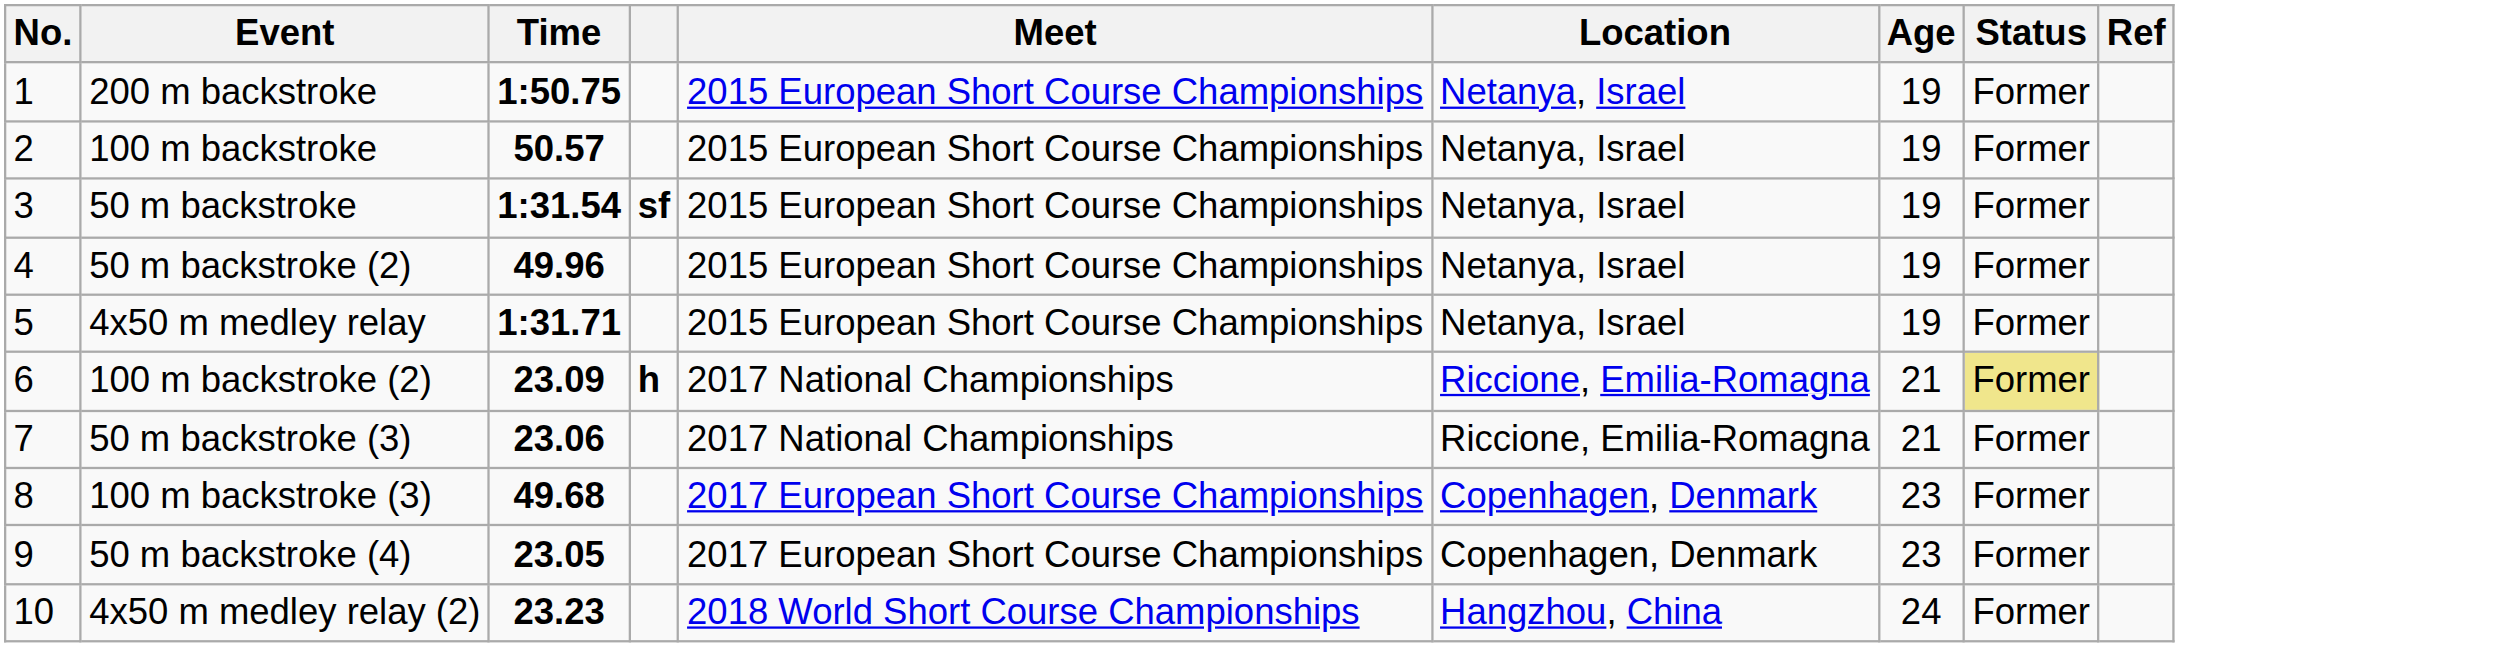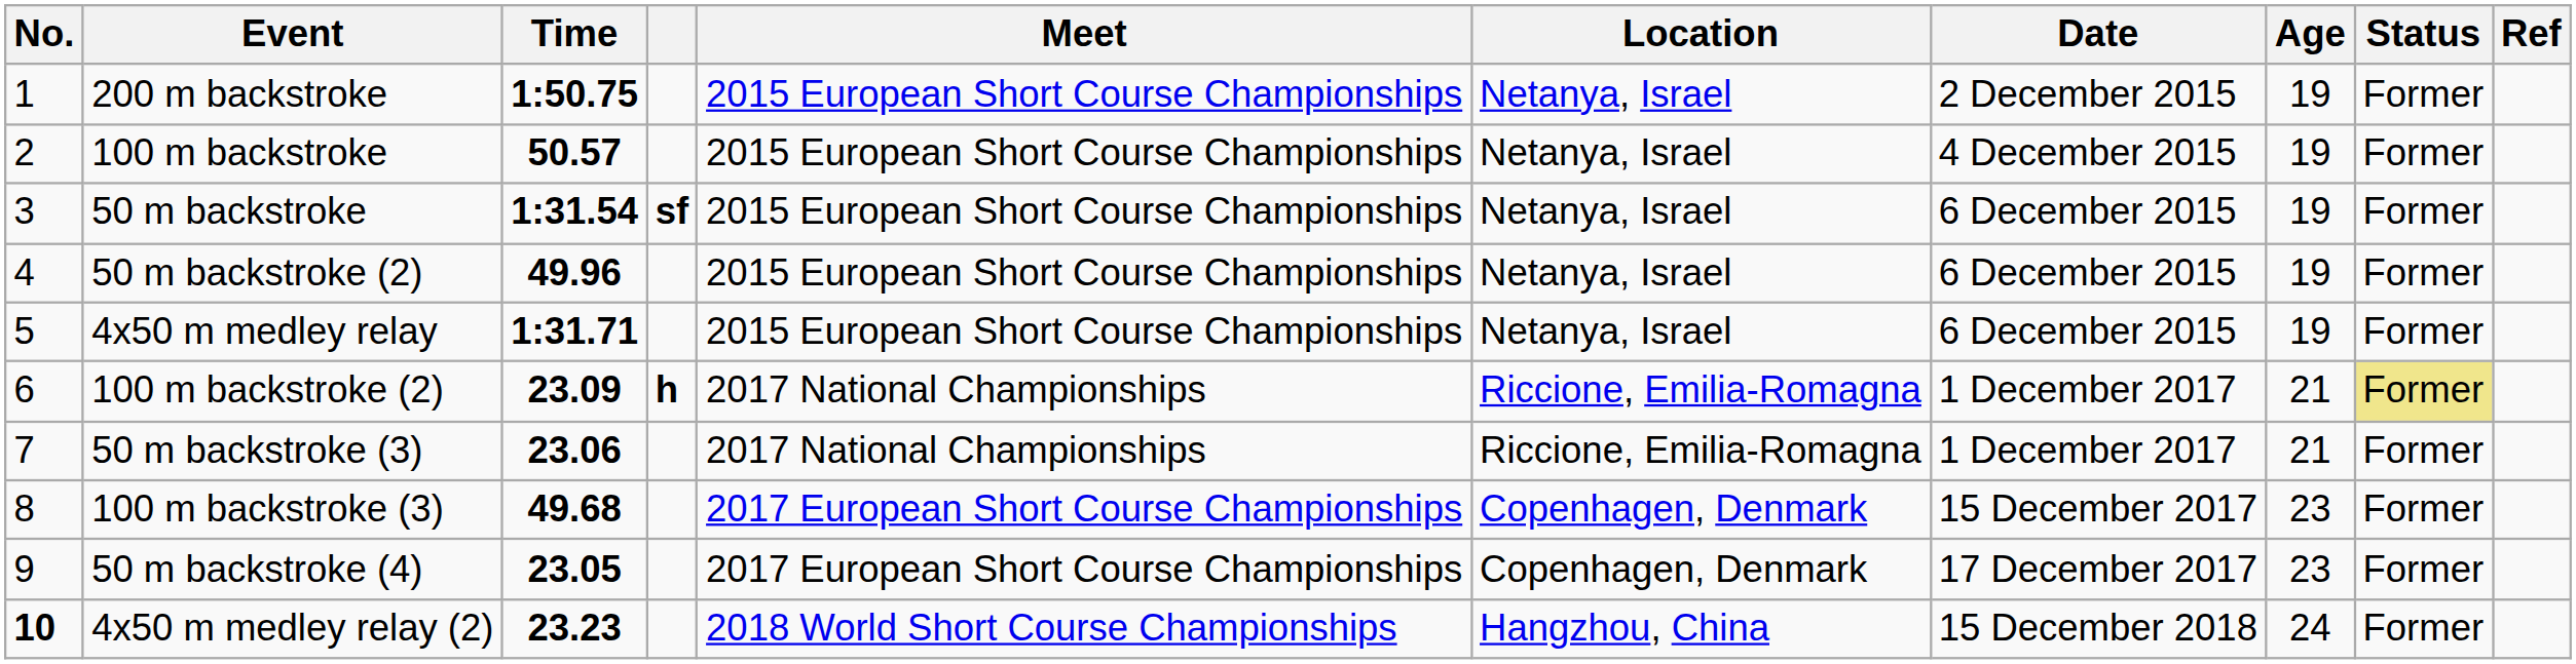 <table class="wikitable sortable">
 <tr>
 <th>No.</th>
 <th>Event</th>
 <th>Time</th>
 <th></th>
 <th>Meet</th>
 <th>Location</th>
+<th>Date</th>
 <th>Age</th>
 <th>Status</th>
 <th>Ref</th>
 </tr>
 <tr>
 <td>1</td>
 <td>200 m backstroke</td>
 <td style="text-align:center;"><strong>1:50.75</strong></td>
 <td></td>
 <td><a href='#'>2015 European Short Course Championships</a></td>
 <td><a href='#'>Netanya</a>, <a href='#'>Israel</a></td>
+<td>2 December 2015</td>
 <td style="text-align:center;">19</td>
 <td style="text-align:center;">Former</td>
 <td style="text-align:center;"></td>
 </tr>
 <tr>
 <td>2</td>
 <td>100 m backstroke</td>
 <td style="text-align:center;"><strong>50.57</strong></td>
 <td></td>
 <td>2015 European Short Course Championships</td>
 <td>Netanya, Israel</td>
+<td>4 December 2015</td>
 <td style="text-align:center;">19</td>
 <td style="text-align:center;">Former</td>
 <td style="text-align:center;"></td>
 </tr>
 <tr>
 <td>3</td>
 <td>50 m backstroke</td>
 <td style="text-align:center;"><strong>1:31.54</strong></td>
 <td><strong>sf</strong></td>
 <td>2015 European Short Course Championships</td>
 <td>Netanya, Israel</td>
+<td>6 December 2015</td>
 <td style="text-align:center;">19</td>
 <td style="text-align:center;">Former</td>
 <td style="text-align:center;"></td>
 </tr>
 <tr>
 <td>4</td>
 <td>50 m backstroke (2)</td>
 <td style="text-align:center;"><strong>49.96</strong></td>
 <td></td>
 <td>2015 European Short Course Championships</td>
 <td>Netanya, Israel</td>
+<td>6 December 2015</td>
 <td style="text-align:center;">19</td>
 <td style="text-align:center;">Former</td>
 <td style="text-align:center;"></td>
 </tr>
 <tr>
 <td>5</td>
 <td>4x50 m medley relay</td>
 <td style="text-align:center;"><strong>1:31.71</strong></td>
 <td></td>
 <td>2015 European Short Course Championships</td>
 <td>Netanya, Israel</td>
+<td>6 December 2015</td>
 <td style="text-align:center;">19</td>
 <td style="text-align:center;">Former</td>
 <td style="text-align:center;"></td>
 </tr>
 <tr>
 <td>6</td>
 <td>100 m backstroke (2)</td>
 <td style="text-align:center;"><strong>23.09</strong></td>
 <td><strong>h</strong></td>
 <td>2017 National Championships</td>
 <td><a href='#'>Riccione</a>, <a href='#'>Emilia-Romagna</a></td>
+<td>1 December 2017</td>
 <td style="text-align:center;">21</td>
 <td style="background: khaki; text-align:center;">Former</td>
 <td style="text-align:center;"></td>
 </tr>
 <tr>
 <td>7</td>
 <td>50 m backstroke (3)</td>
 <td style="text-align:center;"><strong>23.06</strong></td>
 <td></td>
 <td>2017 National Championships</td>
 <td>Riccione, Emilia-Romagna</td>
+<td>1 December 2017</td>
 <td style="text-align:center;">21</td>
 <td style="text-align:center;">Former</td>
 <td style="text-align:center;"></td>
 </tr>
 <tr>
 <td>8</td>
 <td>100 m backstroke (3)</td>
 <td style="text-align:center;"><strong>49.68</strong></td>
 <td></td>
 <td><a href='#'>2017 European Short Course Championships</a></td>
 <td><a href='#'>Copenhagen</a>, <a href='#'>Denmark</a></td>
+<td>15 December 2017</td>
 <td style="text-align:center;">23</td>
 <td style="text-align:center;">Former</td>
 <td style="text-align:center;"></td>
 </tr>
 <tr>
 <td>9</td>
 <td>50 m backstroke (4)</td>
 <td style="text-align:center;"><strong>23.05</strong></td>
 <td></td>
 <td>2017 European Short Course Championships</td>
 <td>Copenhagen, Denmark</td>
+<td>17 December 2017</td>
 <td style="text-align:center;">23</td>
 <td style="text-align:center;">Former</td>
 <td style="text-align:center;"></td>
 </tr>
 <tr>
-<td>10</td>
+<td><strong>10</strong></td>
 <td>4x50 m medley relay (2)</td>
 <td style="text-align:center;"><strong>23.23</strong></td>
 <td></td>
 <td><a href='#'>2018 World Short Course Championships</a></td>
 <td><a href='#'>Hangzhou</a>, <a href='#'>China</a></td>
+<td>15 December 2018</td>
 <td style="text-align:center;">24</td>
 <td style="text-align:center;">Former</td>
 <td style="text-align:center;"></td>
 </tr>
 </table>
